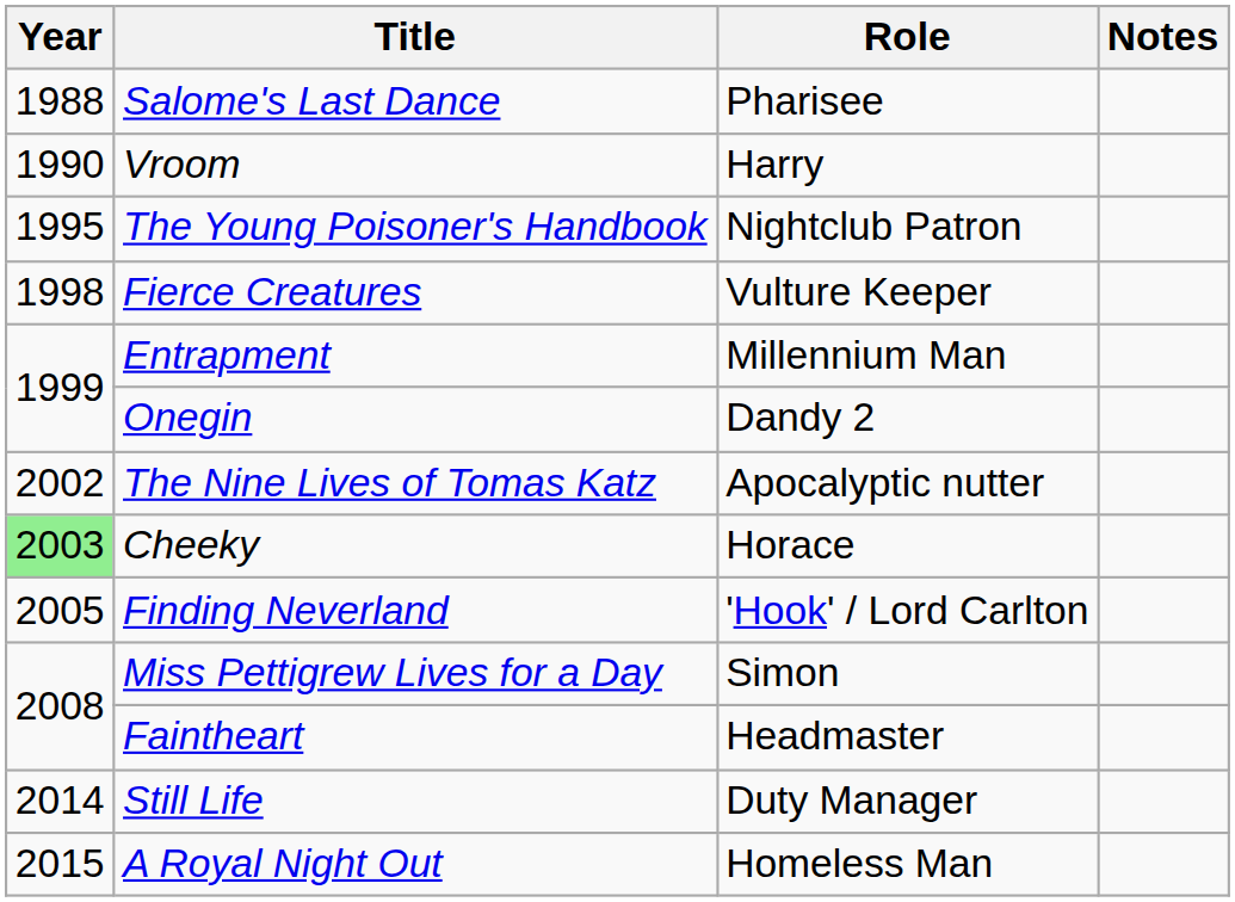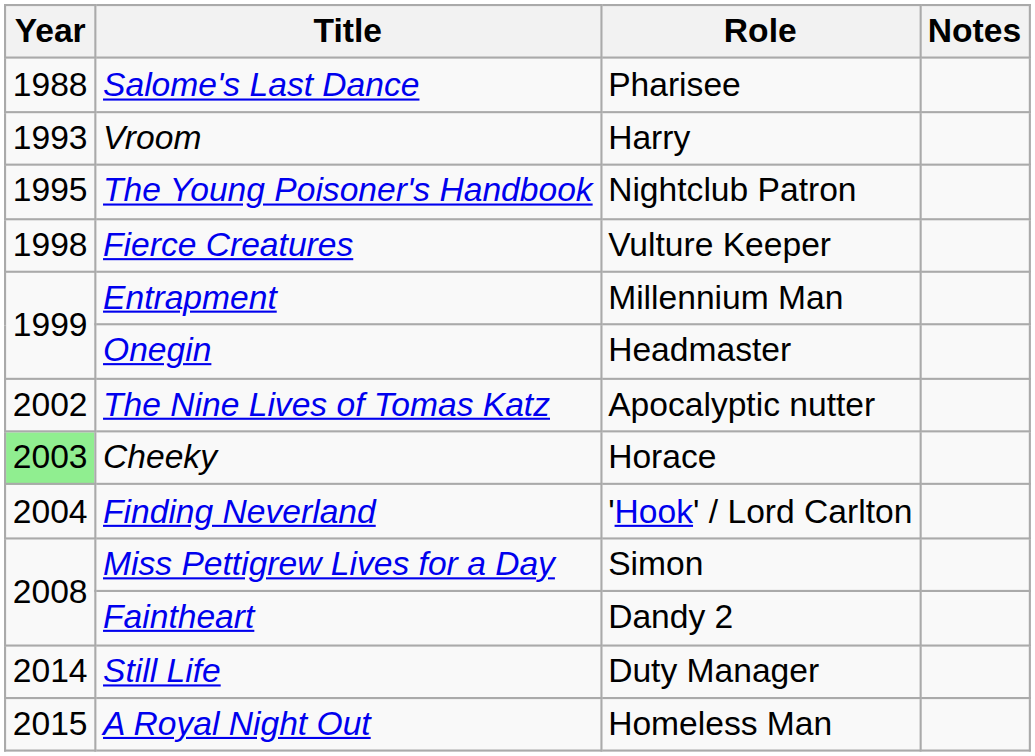 <table class="wikitable sortable">
 <tr>
 <th>Year</th>
 <th>Title</th>
 <th>Role</th>
 <th>Notes</th>
 </tr>
 <tr>
 <td>1988</td>
 <td><em><a href='#'>Salome's Last Dance</a></em></td>
 <td>Pharisee</td>
 <td></td>
 </tr>
 <tr>
-<td>1990</td>
+<td>1993</td>
 <td><em>Vroom</em></td>
 <td>Harry</td>
 <td></td>
 </tr>
 <tr>
 <td>1995</td>
 <td><em><a href='#'>The Young Poisoner's Handbook</a></em></td>
 <td>Nightclub Patron</td>
 <td></td>
 </tr>
 <tr>
 <td>1998</td>
 <td><em><a href='#'>Fierce Creatures</a></em></td>
 <td>Vulture Keeper</td>
 <td></td>
 </tr>
 <tr>
 <td rowspan="2">1999</td>
 <td><a href='#'><em>Entrapment</em></a></td>
 <td>Millennium Man</td>
 <td></td>
 </tr>
 <tr>
 <td><a href='#'><em>Onegin</em></a></td>
-<td>Dandy 2</td>
+<td>Headmaster</td>
 <td></td>
 </tr>
 <tr>
 <td>2002</td>
 <td><em><a href='#'>The Nine Lives of Tomas Katz</a></em></td>
 <td>Apocalyptic nutter</td>
 <td></td>
 </tr>
 <tr>
 <td style="background: lightgreen;">2003</td>
 <td><em>Cheeky</em></td>
 <td>Horace</td>
 <td></td>
 </tr>
 <tr>
-<td>2005</td>
+<td>2004</td>
 <td><a href='#'><em>Finding Neverland</em></a></td>
 <td>'<a href='#'>Hook</a>' / Lord Carlton</td>
 <td></td>
 </tr>
 <tr>
 <td rowspan="2">2008</td>
 <td><em><a href='#'>Miss Pettigrew Lives for a Day</a></em></td>
 <td>Simon</td>
 <td></td>
 </tr>
 <tr>
 <td><em><a href='#'>Faintheart</a></em></td>
-<td>Headmaster</td>
+<td>Dandy 2</td>
 <td></td>
 </tr>
 <tr>
 <td>2014</td>
 <td><a href='#'><em>Still Life</em></a></td>
 <td>Duty Manager</td>
 <td></td>
 </tr>
 <tr>
 <td>2015</td>
 <td><em><a href='#'>A Royal Night Out</a></em></td>
 <td>Homeless Man</td>
 <td></td>
 </tr>
 </table>
